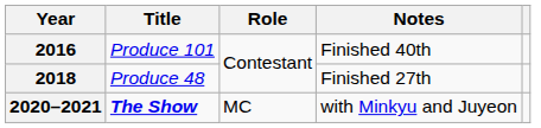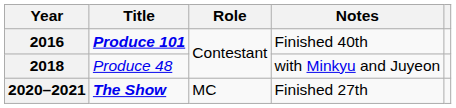 <table class="wikitable plainrowheaders">
 <tr>
 <th scope="col">Year</th>
 <th scope="col">Title</th>
 <th scope="col">Role</th>
 <th scope="col">Notes</th>
 <th scope="col" class="unsortable"></th>
 </tr>
 <tr>
 <th scope="row">2016</th>
-<td><em><a href='#'>Produce 101</a></em></td>
+<td><strong><em><a href='#'>Produce 101</a></em></strong></td>
 <td rowspan="2">Contestant</td>
 <td>Finished 40th</td>
 <td style="text-align:center"></td>
 </tr>
 <tr>
 <th scope="row">2018</th>
 <td><em><a href='#'>Produce 48</a></em></td>
-<td>Finished 27th</td>
+<td>with <a href='#'>Minkyu</a> and Juyeon</td>
 <td style="text-align:center"></td>
 </tr>
 <tr>
 <th scope="row">2020–2021</th>
 <td><strong><em><a href='#'>The Show</a></em></strong></td>
 <td>MC</td>
-<td>with <a href='#'>Minkyu</a> and Juyeon</td>
+<td>Finished 27th</td>
 <td style="text-align:center"></td>
 </tr>
 </table>
